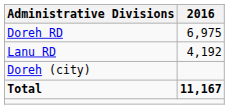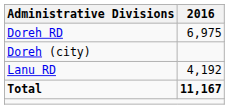 <table class="wikitable">
 <tr>
 <th>Administrative Divisions</th>
 <th>2016</th>
 </tr>
 <tr>
 <td><a href='#'>Doreh RD</a></td>
 <td style="text-align: right;">6,975</td>
 </tr>
 <tr>
+<td><a href='#'>Doreh</a> (city)</td>
+<td style="text-align: right;"></td>
+</tr>
+<tr>
 <td><a href='#'>Lanu RD</a></td>
 <td style="text-align: right;">4,192</td>
-</tr>
-<tr>
-<td><a href='#'>Doreh</a> (city)</td>
-<td style="text-align: right;"></td>
 </tr>
 <tr>
 <td><strong>Total</strong></td>
 <td style="text-align: right;"><strong>11,167</strong></td>
 </tr>
 <tr>
 <td colspan=2></td>
 </tr>
 </table>
